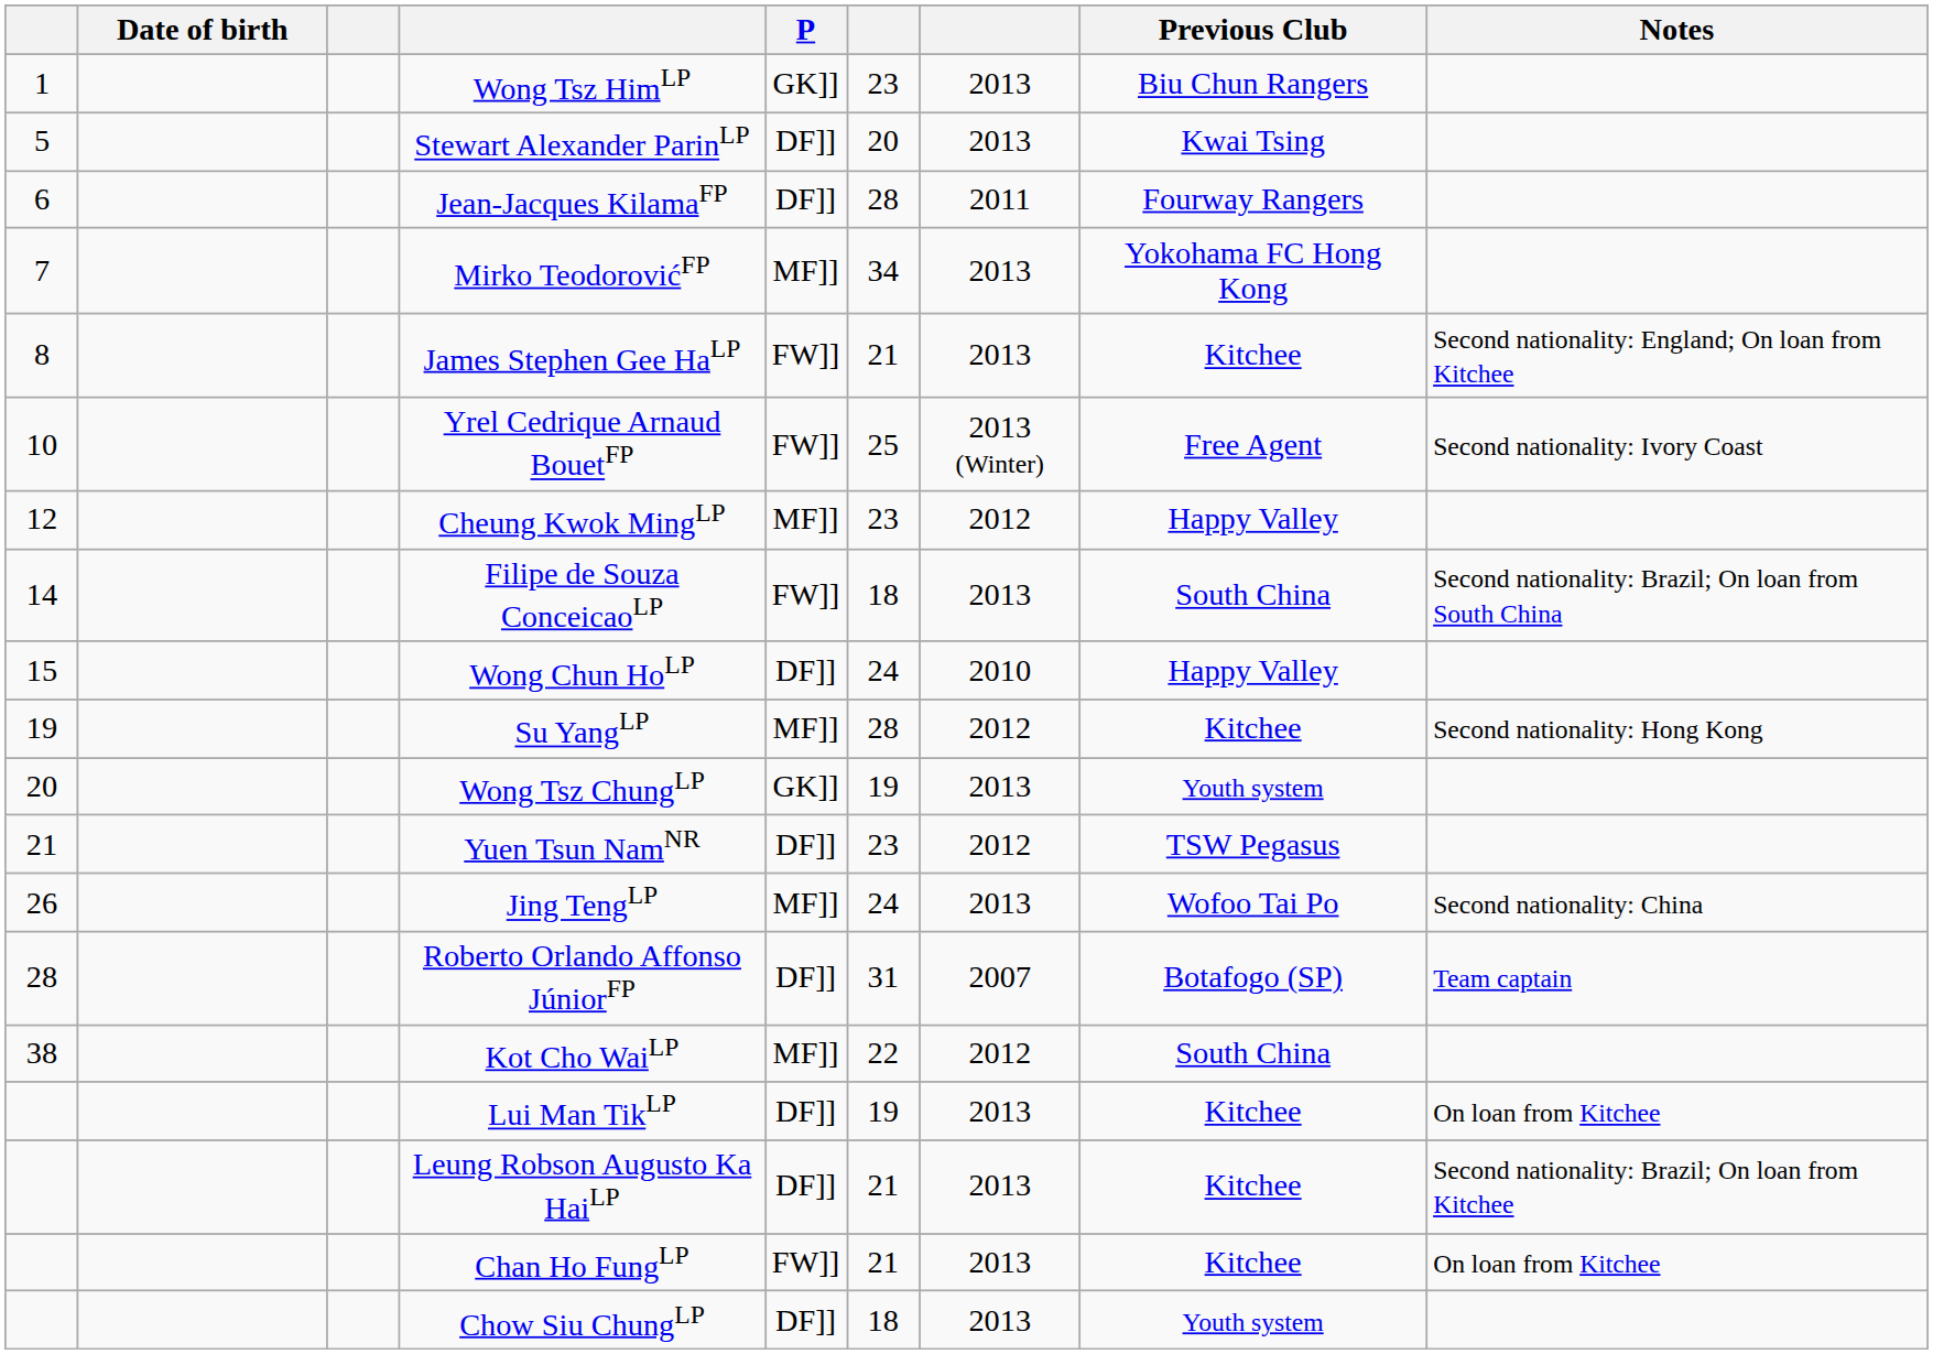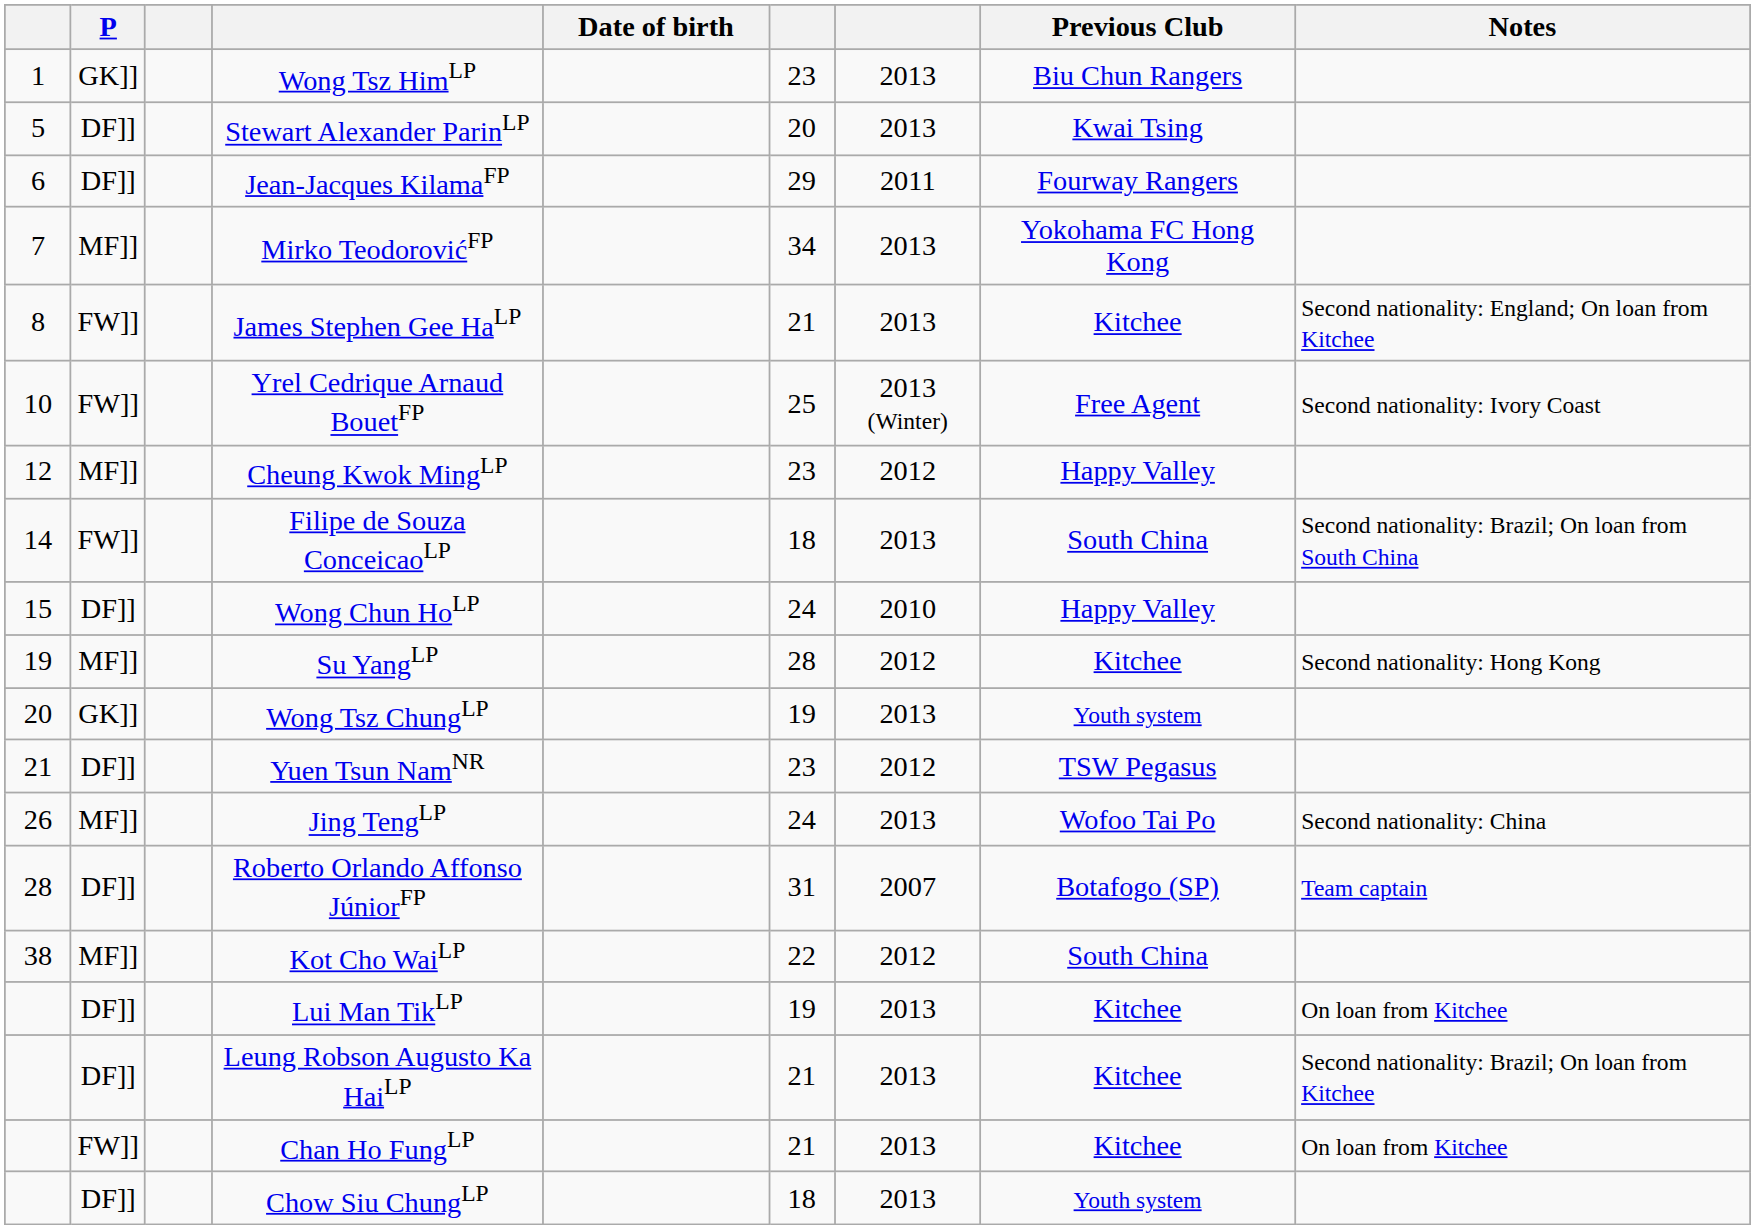 <table class="wikitable sortable" style="text-align: center;">
 <tr>
 <th width=30></th>
-<th width=120>Date of birth</th>
+<th width=30><a href='#'>P</a></th>
 <th width=30></th>
 <th width=180></th>
-<th width=30><a href='#'>P</a></th>
+<th width=120>Date of birth</th>
 <th width=30></th>
 <th width=75></th>
 <th width=170>Previous Club</th>
 <th width=250>Notes</th>
 </tr>
 <tr>
 <td>1</td>
-<td></td>
+<td [[>GK]]</td>
 <td></td>
 <td><a href='#'>Wong Tsz Him</a><sup>LP</sup></td>
-<td [[>GK]]</td>
+<td></td>
 <td>23</td>
 <td>2013</td>
 <td> <a href='#'>Biu Chun Rangers</a></td>
 <td></td>
 </tr>
 <tr>
 <td>5</td>
-<td></td>
+<td [[>DF]]</td>
 <td></td>
 <td><a href='#'>Stewart Alexander Parin</a><sup>LP</sup></td>
-<td [[>DF]]</td>
+<td></td>
 <td>20</td>
 <td>2013</td>
 <td> <a href='#'>Kwai Tsing</a></td>
 <td></td>
 </tr>
 <tr>
 <td>6</td>
-<td></td>
+<td [[>DF]]</td>
 <td></td>
 <td><a href='#'>Jean-Jacques Kilama</a><sup>FP</sup></td>
-<td [[>DF]]</td>
-<td>28</td>
+<td></td>
+<td>29</td>
 <td>2011</td>
 <td> <a href='#'>Fourway Rangers</a></td>
 <td></td>
 </tr>
 <tr>
 <td>7</td>
-<td></td>
+<td [[>MF]]</td>
 <td></td>
 <td><a href='#'>Mirko Teodorović</a><sup>FP</sup></td>
-<td [[>MF]]</td>
+<td></td>
 <td>34</td>
 <td>2013</td>
 <td> <a href='#'>Yokohama FC Hong Kong</a></td>
 <td></td>
 </tr>
 <tr>
 <td>8</td>
-<td></td>
+<td [[>FW]]</td>
 <td></td>
 <td><a href='#'>James Stephen Gee Ha</a><sup>LP</sup></td>
-<td [[>FW]]</td>
+<td></td>
 <td>21</td>
 <td>2013</td>
 <td> <a href='#'>Kitchee</a></td>
 <td align=left><small>Second nationality: England; On loan from <a href='#'>Kitchee</a></small></td>
 </tr>
 <tr>
 <td>10</td>
-<td></td>
+<td [[>FW]]</td>
 <td></td>
 <td><a href='#'>Yrel Cedrique Arnaud Bouet</a><sup>FP</sup></td>
-<td [[>FW]]</td>
+<td></td>
 <td>25</td>
 <td>2013 <small>(Winter)</small></td>
 <td><a href='#'>Free Agent</a></td>
 <td align=left><small>Second nationality: Ivory Coast</small></td>
 </tr>
 <tr>
 <td>12</td>
-<td></td>
+<td [[>MF]]</td>
 <td></td>
 <td><a href='#'>Cheung Kwok Ming</a><sup>LP</sup></td>
-<td [[>MF]]</td>
+<td></td>
 <td>23</td>
 <td>2012</td>
 <td> <a href='#'>Happy Valley</a></td>
 <td></td>
 </tr>
 <tr>
 <td>14</td>
-<td></td>
+<td [[>FW]]</td>
 <td></td>
 <td><a href='#'>Filipe de Souza Conceicao</a><sup>LP</sup></td>
-<td [[>FW]]</td>
+<td></td>
 <td>18</td>
 <td>2013</td>
 <td> <a href='#'>South China</a></td>
 <td align=left><small>Second nationality: Brazil; On loan from <a href='#'>South China</a></small></td>
 </tr>
 <tr>
 <td>15</td>
-<td></td>
+<td [[>DF]]</td>
 <td></td>
 <td><a href='#'>Wong Chun Ho</a><sup>LP</sup></td>
-<td [[>DF]]</td>
+<td></td>
 <td>24</td>
 <td>2010</td>
 <td> <a href='#'>Happy Valley</a></td>
 <td></td>
 </tr>
 <tr>
 <td>19</td>
-<td></td>
+<td [[>MF]]</td>
 <td></td>
 <td><a href='#'>Su Yang</a><sup>LP</sup></td>
-<td [[>MF]]</td>
+<td></td>
 <td>28</td>
 <td>2012</td>
 <td> <a href='#'>Kitchee</a></td>
 <td align=left><small>Second nationality: Hong Kong</small></td>
 </tr>
 <tr>
 <td>20</td>
-<td></td>
+<td [[>GK]]</td>
 <td></td>
 <td><a href='#'>Wong Tsz Chung</a><sup>LP</sup></td>
-<td [[>GK]]</td>
+<td></td>
 <td>19</td>
 <td>2013</td>
 <td><small><a href='#'>Youth system</a></small></td>
 <td></td>
 </tr>
 <tr>
 <td>21</td>
-<td></td>
+<td [[>DF]]</td>
 <td></td>
 <td><a href='#'>Yuen Tsun Nam</a><sup>NR</sup></td>
-<td [[>DF]]</td>
+<td></td>
 <td>23</td>
 <td>2012</td>
 <td> <a href='#'>TSW Pegasus</a></td>
 <td></td>
 </tr>
 <tr>
 <td>26</td>
-<td></td>
+<td [[>MF]]</td>
 <td></td>
 <td><a href='#'>Jing Teng</a><sup>LP</sup></td>
-<td [[>MF]]</td>
+<td></td>
 <td>24</td>
 <td>2013</td>
 <td> <a href='#'>Wofoo Tai Po</a></td>
 <td align=left><small>Second nationality: China</small></td>
 </tr>
 <tr>
 <td>28</td>
-<td></td>
+<td [[>DF]]</td>
 <td></td>
 <td><a href='#'>Roberto Orlando Affonso Júnior</a><sup>FP</sup></td>
-<td [[>DF]]</td>
+<td></td>
 <td>31</td>
 <td>2007</td>
 <td> <a href='#'>Botafogo (SP)</a></td>
 <td align=left><small><a href='#'>Team captain</a></small></td>
 </tr>
 <tr>
 <td>38</td>
-<td></td>
+<td [[>MF]]</td>
 <td></td>
 <td><a href='#'>Kot Cho Wai</a><sup>LP</sup></td>
-<td [[>MF]]</td>
+<td></td>
 <td>22</td>
 <td>2012</td>
 <td> <a href='#'>South China</a></td>
 <td></td>
 </tr>
 <tr>
 <td></td>
-<td></td>
+<td [[>DF]]</td>
 <td></td>
 <td><a href='#'>Lui Man Tik</a><sup>LP</sup></td>
-<td [[>DF]]</td>
+<td></td>
 <td>19</td>
 <td>2013</td>
 <td> <a href='#'>Kitchee</a></td>
 <td align=left><small>On loan from <a href='#'>Kitchee</a></small></td>
 </tr>
 <tr>
 <td></td>
-<td></td>
+<td [[>DF]]</td>
 <td></td>
 <td><a href='#'>Leung Robson Augusto Ka Hai</a><sup>LP</sup></td>
-<td [[>DF]]</td>
+<td></td>
 <td>21</td>
 <td>2013</td>
 <td> <a href='#'>Kitchee</a></td>
 <td align=left><small>Second nationality: Brazil; On loan from <a href='#'>Kitchee</a></small></td>
 </tr>
 <tr>
 <td></td>
-<td></td>
+<td [[>FW]]</td>
 <td></td>
 <td><a href='#'>Chan Ho Fung</a><sup>LP</sup></td>
-<td [[>FW]]</td>
+<td></td>
 <td>21</td>
 <td>2013</td>
 <td> <a href='#'>Kitchee</a></td>
 <td align=left><small>On loan from <a href='#'>Kitchee</a></small></td>
 </tr>
 <tr>
 <td></td>
-<td></td>
+<td [[>DF]]</td>
 <td></td>
 <td><a href='#'>Chow Siu Chung</a><sup>LP</sup></td>
-<td [[>DF]]</td>
+<td></td>
 <td>18</td>
 <td>2013</td>
 <td><small><a href='#'>Youth system</a></small></td>
 <td><br></td>
 </tr>
 </table>
